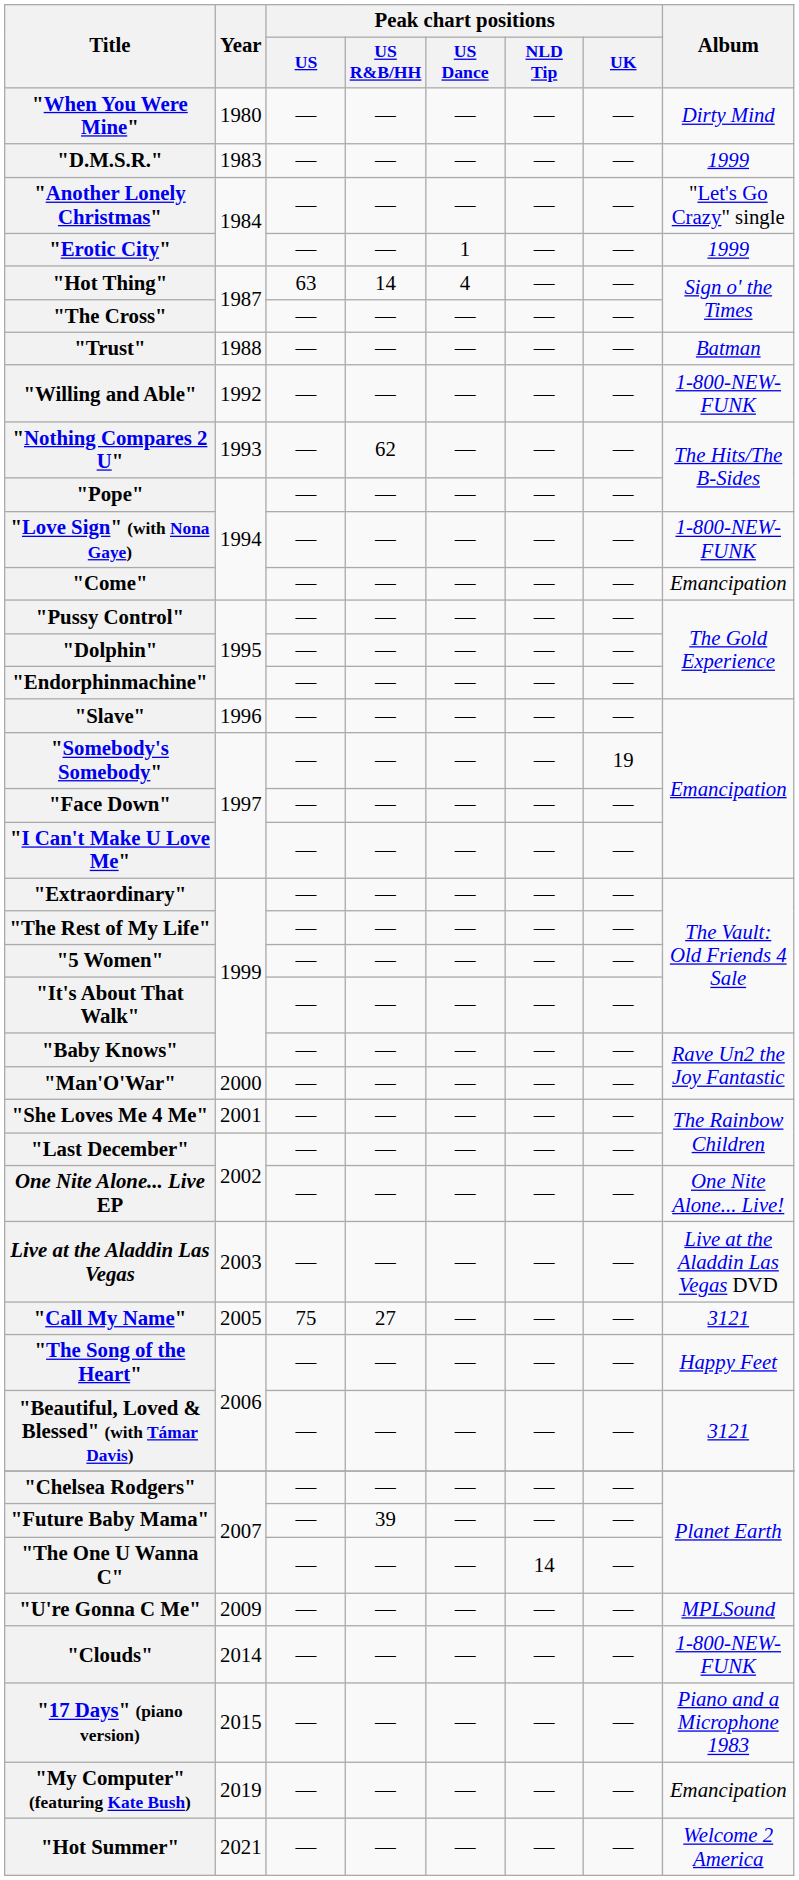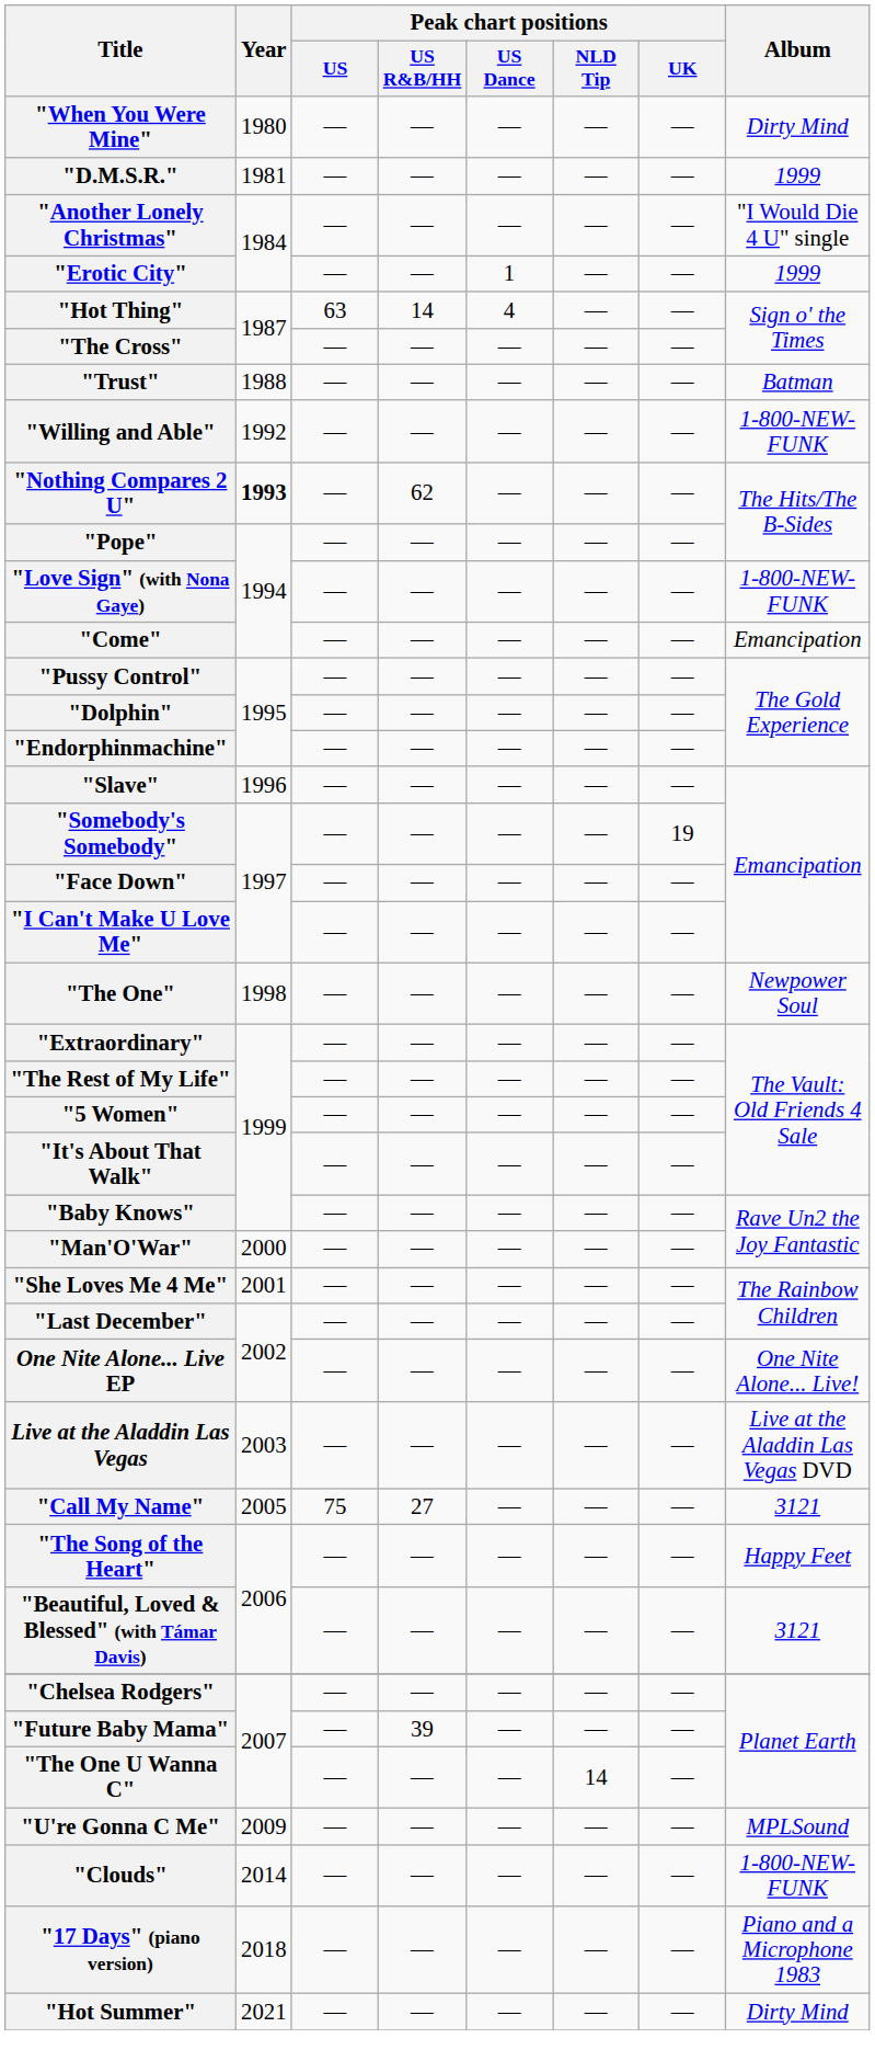 <table class="wikitable plainrowheaders" style="text-align:center;">
 <tr>
 <th scope="col" rowspan="2">Title</th>
 <th scope="col" rowspan="2">Year</th>
 <th scope="col" colspan="5">Peak chart positions</th>
 <th scope="col" rowspan="2">Album</th>
 </tr>
 <tr>
 <th style="width:4em;font-size:85%"><a href='#'>US</a><br></th>
 <th style="width:4em;font-size:85%"><a href='#'>US<br>R&B/HH</a><br></th>
 <th style="width:4em;font-size:85%"><a href='#'>US<br>Dance</a><br></th>
 <th style="width:4em;font-size:85%"><a href='#'>NLD<br>Tip</a><br></th>
 <th style="width:4em;font-size:85%"><a href='#'>UK</a><br></th>
 </tr>
 <tr>
 <th scope="row">"<a href='#'>When You Were Mine</a>"</th>
 <td>1980</td>
 <td>—</td>
 <td>—</td>
 <td>—</td>
 <td>—</td>
 <td>—</td>
 <td><em><a href='#'>Dirty Mind</a></em></td>
 </tr>
 <tr>
 <th scope="row">"D.M.S.R."</th>
-<td>1983</td>
+<td>1981</td>
 <td>—</td>
 <td>—</td>
 <td>—</td>
 <td>—</td>
 <td>—</td>
 <td><em><a href='#'>1999</a></em></td>
 </tr>
 <tr>
 <th scope="row">"<a href='#'>Another Lonely Christmas</a>"</th>
 <td rowspan="2">1984</td>
 <td>—</td>
 <td>—</td>
 <td>—</td>
 <td>—</td>
 <td>—</td>
-<td>"<a href='#'>Let's Go Crazy</a>" single</td>
+<td>"<a href='#'>I Would Die 4 U</a>" single</td>
 </tr>
 <tr>
 <th scope="row">"<a href='#'>Erotic City</a>"</th>
 <td>—</td>
 <td>—</td>
 <td>1</td>
 <td>—</td>
 <td>—</td>
 <td><em><a href='#'>1999</a></em></td>
 </tr>
 <tr>
 <th scope="row">"Hot Thing"</th>
 <td rowspan="2">1987</td>
 <td>63</td>
 <td>14</td>
 <td>4</td>
 <td>—</td>
 <td>—</td>
 <td rowspan="2"><em><a href='#'>Sign o' the Times</a></em></td>
 </tr>
 <tr>
 <th scope="row">"The Cross"</th>
 <td>—</td>
 <td>—</td>
 <td>—</td>
 <td>—</td>
 <td>—</td>
 </tr>
 <tr>
 <th scope="row">"Trust"</th>
 <td>1988</td>
 <td>—</td>
 <td>—</td>
 <td>—</td>
 <td>—</td>
 <td>—</td>
 <td><em><a href='#'>Batman</a></em></td>
 </tr>
 <tr>
 <th scope="row">"Willing and Able"</th>
 <td>1992</td>
 <td>—</td>
 <td>—</td>
 <td>—</td>
 <td>—</td>
 <td>—</td>
 <td><em><a href='#'>1-800-NEW-FUNK</a></em></td>
 </tr>
 <tr>
 <th scope="row">"<a href='#'>Nothing Compares 2 U</a>"</th>
-<td>1993</td>
+<td><strong>1993</strong></td>
 <td>—</td>
 <td>62</td>
 <td>—</td>
 <td>—</td>
 <td>—</td>
 <td rowspan="2"><em><a href='#'>The Hits/The B-Sides</a></em></td>
 </tr>
 <tr>
 <th scope="row">"Pope"</th>
 <td rowspan="3">1994</td>
 <td>—</td>
 <td>—</td>
 <td>—</td>
 <td>—</td>
 <td>—</td>
 </tr>
 <tr>
 <th scope="row">"<a href='#'>Love Sign</a>" <small>(with <a href='#'>Nona Gaye</a>)</small></th>
 <td>—</td>
 <td>—</td>
 <td>—</td>
 <td>—</td>
 <td>—</td>
 <td><em><a href='#'>1-800-NEW-FUNK</a></em></td>
 </tr>
 <tr>
 <th scope="row">"Come"</th>
 <td>—</td>
 <td>—</td>
 <td>—</td>
 <td>—</td>
 <td>—</td>
 <td><em>Emancipation</em></td>
 </tr>
 <tr>
 <th scope="row">"Pussy Control"</th>
 <td rowspan="3">1995</td>
 <td>—</td>
 <td>—</td>
 <td>—</td>
 <td>—</td>
 <td>—</td>
 <td rowspan="3"><em><a href='#'>The Gold Experience</a></em></td>
 </tr>
 <tr>
 <th scope="row">"Dolphin"</th>
 <td>—</td>
 <td>—</td>
 <td>—</td>
 <td>—</td>
 <td>—</td>
 </tr>
 <tr>
 <th scope="row">"Endorphinmachine"</th>
 <td>—</td>
 <td>—</td>
 <td>—</td>
 <td>—</td>
 <td>—</td>
 </tr>
 <tr>
 <th scope="row">"Slave"</th>
 <td>1996</td>
 <td>—</td>
 <td>—</td>
 <td>—</td>
 <td>—</td>
 <td>—</td>
 <td rowspan="4"><em><a href='#'>Emancipation</a></em></td>
 </tr>
 <tr>
 <th scope="row">"<a href='#'>Somebody's Somebody</a>"</th>
 <td rowspan="3">1997</td>
 <td>—</td>
 <td>—</td>
 <td>—</td>
 <td>—</td>
 <td>19</td>
 </tr>
 <tr>
 <th scope="row">"Face Down"</th>
 <td>—</td>
 <td>—</td>
 <td>—</td>
 <td>—</td>
 <td>—</td>
 </tr>
 <tr>
 <th scope="row">"<a href='#'>I Can't Make U Love Me</a>"</th>
 <td>—</td>
 <td>—</td>
 <td>—</td>
 <td>—</td>
 <td>—</td>
+</tr>
+<tr>
+<th scope="row">"The One"</th>
+<td>1998</td>
+<td>—</td>
+<td>—</td>
+<td>—</td>
+<td>—</td>
+<td>—</td>
+<td><em><a href='#'>Newpower Soul</a></em></td>
 </tr>
 <tr>
 <th scope="row">"Extraordinary"</th>
 <td rowspan="5">1999</td>
 <td>—</td>
 <td>—</td>
 <td>—</td>
 <td>—</td>
 <td>—</td>
 <td rowspan="4"><em><a href='#'>The Vault: Old Friends 4 Sale</a></em></td>
 </tr>
 <tr>
 <th scope="row">"The Rest of My Life"</th>
 <td>—</td>
 <td>—</td>
 <td>—</td>
 <td>—</td>
 <td>—</td>
 </tr>
 <tr>
 <th scope="row">"5 Women"</th>
 <td>—</td>
 <td>—</td>
 <td>—</td>
 <td>—</td>
 <td>—</td>
 </tr>
 <tr>
 <th scope="row">"It's About That Walk"</th>
 <td>—</td>
 <td>—</td>
 <td>—</td>
 <td>—</td>
 <td>—</td>
 </tr>
 <tr>
 <th scope="row">"Baby Knows"</th>
 <td>—</td>
 <td>—</td>
 <td>—</td>
 <td>—</td>
 <td>—</td>
 <td rowspan="2"><em><a href='#'>Rave Un2 the Joy Fantastic</a></em></td>
 </tr>
 <tr>
 <th scope="row">"Man'O'War"</th>
 <td>2000</td>
 <td>—</td>
 <td>—</td>
 <td>—</td>
 <td>—</td>
 <td>—</td>
 </tr>
 <tr>
 <th scope="row">"She Loves Me 4 Me"</th>
 <td>2001</td>
 <td>—</td>
 <td>—</td>
 <td>—</td>
 <td>—</td>
 <td>—</td>
 <td rowspan="2"><em><a href='#'>The Rainbow Children</a></em></td>
 </tr>
 <tr>
 <th scope="row">"Last December"</th>
 <td rowspan="2">2002</td>
 <td>—</td>
 <td>—</td>
 <td>—</td>
 <td>—</td>
 <td>—</td>
 </tr>
 <tr>
 <th scope="row"><em>One Nite Alone... Live</em> EP</th>
 <td>—</td>
 <td>—</td>
 <td>—</td>
 <td>—</td>
 <td>—</td>
 <td><em><a href='#'>One Nite Alone... Live!</a></em></td>
 </tr>
 <tr>
 <th scope="row"><em>Live at the Aladdin Las Vegas</em></th>
 <td>2003</td>
 <td>—</td>
 <td>—</td>
 <td>—</td>
 <td>—</td>
 <td>—</td>
 <td><em><a href='#'>Live at the Aladdin Las Vegas</a></em> DVD</td>
 </tr>
 <tr>
 <th scope="row">"<a href='#'>Call My Name</a>"</th>
 <td>2005</td>
 <td>75</td>
 <td>27</td>
 <td>—</td>
 <td>—</td>
 <td>—</td>
 <td><em><a href='#'>3121</a></em></td>
 </tr>
 <tr>
 <th scope="row">"<a href='#'>The Song of the Heart</a>"</th>
 <td rowspan="2">2006</td>
 <td>—</td>
 <td>—</td>
 <td>—</td>
 <td>—</td>
 <td>—</td>
 <td><em><a href='#'>Happy Feet</a></em></td>
 </tr>
 <tr>
 <th scope="row">"Beautiful, Loved & Blessed" <small>(with <a href='#'>Támar Davis</a>)</small></th>
 <td>—</td>
 <td>—</td>
 <td>—</td>
 <td>—</td>
 <td>—</td>
 <td><em><a href='#'>3121</a></em></td>
 </tr>
 <tr>
 </tr>
 <tr>
 <th scope="row">"Chelsea Rodgers"</th>
 <td rowspan="3">2007</td>
 <td>—</td>
 <td>—</td>
 <td>—</td>
 <td>—</td>
 <td>—</td>
 <td rowspan="3"><em><a href='#'>Planet Earth</a></em></td>
 </tr>
 <tr>
 <th scope="row">"Future Baby Mama"</th>
 <td>—</td>
 <td>39</td>
 <td>—</td>
 <td>—</td>
 <td>—</td>
 </tr>
 <tr>
 <th scope="row">"The One U Wanna C"</th>
 <td>—</td>
 <td>—</td>
 <td>—</td>
 <td>14</td>
 <td>—</td>
 </tr>
 <tr>
 <th scope="row">"U're Gonna C Me"</th>
 <td>2009</td>
 <td>—</td>
 <td>—</td>
 <td>—</td>
 <td>—</td>
 <td>—</td>
 <td><em><a href='#'>MPLSound</a></em></td>
 </tr>
 <tr>
 <th scope="row">"Clouds"</th>
 <td>2014</td>
 <td>—</td>
 <td>—</td>
 <td>—</td>
 <td>—</td>
 <td>—</td>
 <td><em><a href='#'>1-800-NEW-FUNK</a></em></td>
 </tr>
 <tr>
 <th scope="row">"<a href='#'>17 Days</a>" <small>(piano version)</small></th>
-<td>2015</td>
+<td>2018</td>
 <td>—</td>
 <td>—</td>
 <td>—</td>
 <td>—</td>
 <td>—</td>
 <td><em><a href='#'>Piano and a Microphone 1983</a></em></td>
-</tr>
-<tr>
-<th scope="row">"My Computer" <small>(featuring <a href='#'>Kate Bush</a>)</small></th>
-<td>2019</td>
-<td>—</td>
-<td>—</td>
-<td>—</td>
-<td>—</td>
-<td>—</td>
-<td><em>Emancipation</em></td>
 </tr>
 <tr>
 <th scope="row">"Hot Summer"</th>
 <td>2021</td>
 <td>—</td>
 <td>—</td>
 <td>—</td>
 <td>—</td>
 <td>—</td>
-<td><em><a href='#'>Welcome 2 America</a></em></td>
+<td><em><a href='#'>Dirty Mind</a></em></td>
 </tr>
 </table>
